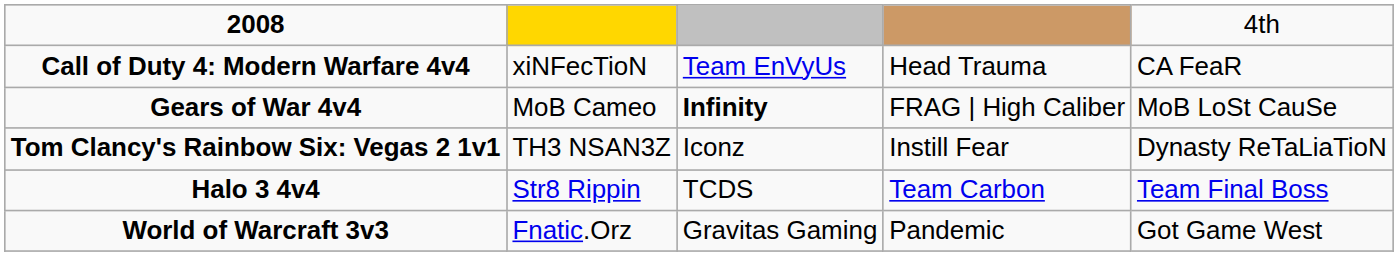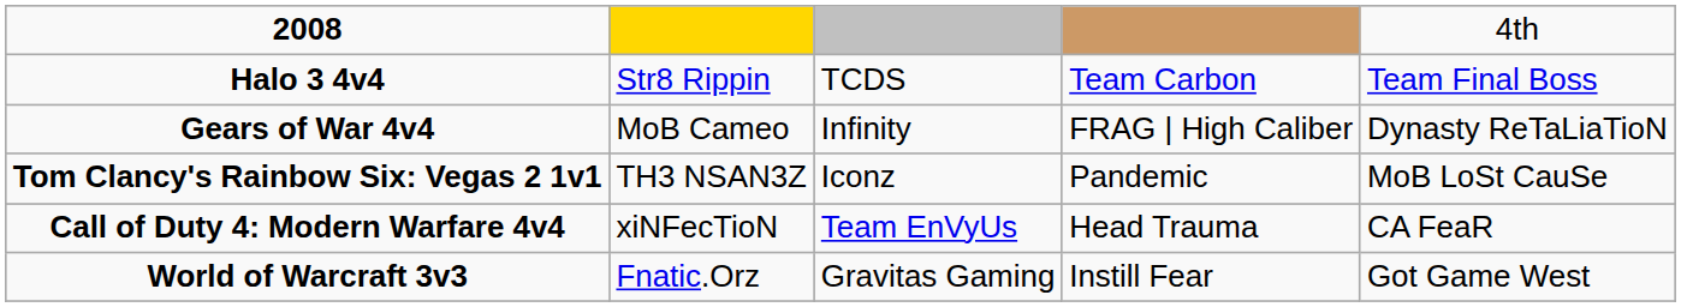 <table class="wikitable" style="text-align:left">
 <tr>
 <td style="text-align:center"><strong>2008</strong></td>
 <td style="text-align:center; background:gold;"></td>
 <td style="text-align:center; background:silver;"></td>
 <td style="text-align:center; background:#c96;"></td>
 <td style="text-align:center">4th</td>
 </tr>
 <tr>
+<td style="text-align:center"><strong>Halo 3 4v4</strong></td>
+<td> <a href='#'>Str8 Rippin</a></td>
+<td> TCDS</td>
+<td> <a href='#'>Team Carbon</a></td>
+<td> <a href='#'>Team Final Boss</a></td>
+</tr>
+<tr>
+<td style="text-align:center"><strong>Gears of War 4v4</strong></td>
+<td> MoB Cameo</td>
+<td> Infinity</td>
+<td> FRAG | High Caliber</td>
+<td> Dynasty ReTaLiaTioN</td>
+</tr>
+<tr>
+<td style="text-align:center"><strong>Tom Clancy's Rainbow Six: Vegas 2 1v1</strong></td>
+<td> TH3 NSAN3Z</td>
+<td> Iconz</td>
+<td> Pandemic</td>
+<td> MoB LoSt CauSe</td>
+</tr>
+<tr>
 <td style="text-align:center"><strong>Call of Duty 4: Modern Warfare 4v4</strong></td>
 <td> xiNFecTioN</td>
 <td> <a href='#'>Team EnVyUs</a></td>
 <td> Head Trauma</td>
 <td> CA FeaR</td>
 </tr>
 <tr>
-<td style="text-align:center"><strong>Gears of War 4v4</strong></td>
-<td> MoB Cameo</td>
-<td><strong> Infinity</strong></td>
-<td> FRAG | High Caliber</td>
-<td> MoB LoSt CauSe</td>
-</tr>
-<tr>
-<td style="text-align:center"><strong>Tom Clancy's Rainbow Six: Vegas 2 1v1</strong></td>
-<td> TH3 NSAN3Z</td>
-<td> Iconz</td>
-<td> Instill Fear</td>
-<td> Dynasty ReTaLiaTioN</td>
-</tr>
-<tr>
-<td style="text-align:center"><strong>Halo 3 4v4</strong></td>
-<td> <a href='#'>Str8 Rippin</a></td>
-<td> TCDS</td>
-<td> <a href='#'>Team Carbon</a></td>
-<td> <a href='#'>Team Final Boss</a></td>
-</tr>
-<tr>
 <td style="text-align:center"><strong>World of Warcraft 3v3</strong></td>
 <td> <a href='#'>Fnatic</a>.Orz</td>
 <td> Gravitas Gaming</td>
-<td> Pandemic</td>
+<td> Instill Fear</td>
 <td> Got Game West</td>
 </tr>
 </table>
